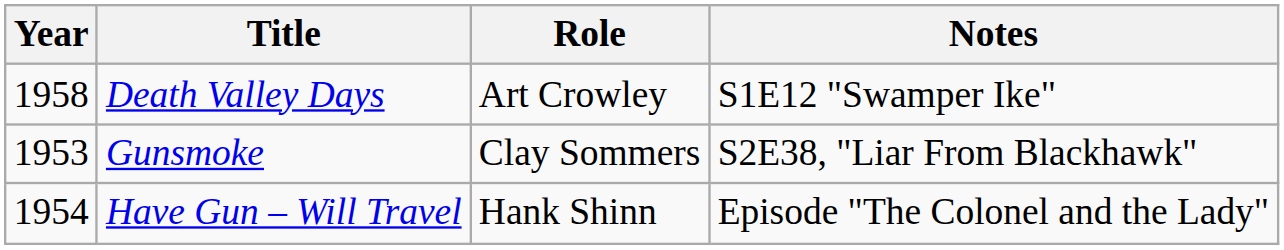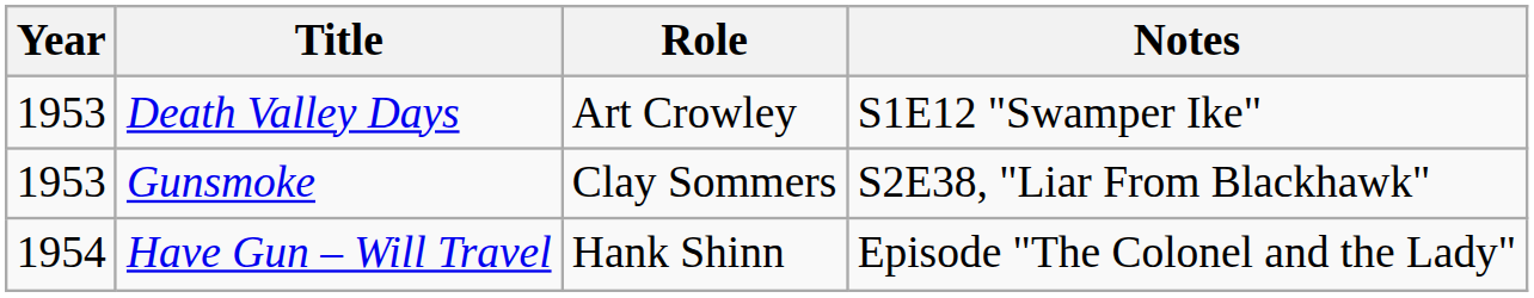 <table class="wikitable plainrowheaders sortable">
 <tr>
 <th scope="col">Year</th>
 <th scope="col">Title</th>
 <th scope="col">Role</th>
 <th scope="col" class="unsortable">Notes</th>
 </tr>
 <tr>
-<td>1958</td>
+<td>1953</td>
 <td><em><a href='#'>Death Valley Days</a></em></td>
 <td>Art Crowley</td>
 <td>S1E12 "Swamper Ike"</td>
 </tr>
 <tr>
 <td>1953</td>
 <td><em><a href='#'>Gunsmoke</a></em></td>
 <td>Clay Sommers</td>
 <td>S2E38, "Liar From Blackhawk"</td>
 </tr>
 <tr>
 <td>1954</td>
 <td><em><a href='#'>Have Gun – Will Travel</a></em></td>
 <td>Hank Shinn</td>
 <td>Episode "The Colonel and the Lady"</td>
 </tr>
 </table>
